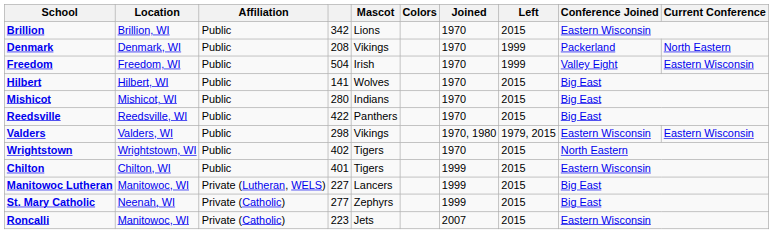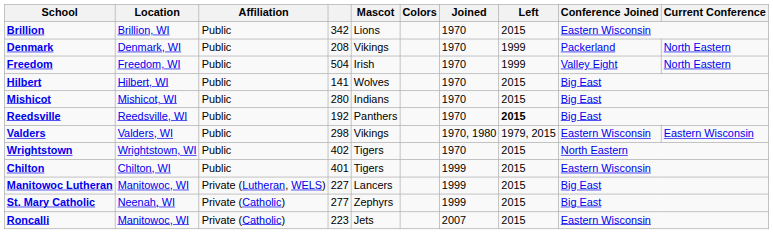 <table class="wikitable sortable">
 <tr>
 <th>School</th>
 <th>Location</th>
 <th>Affiliation</th>
 <th></th>
 <th>Mascot</th>
 <th>Colors</th>
 <th>Joined</th>
 <th>Left</th>
 <th>Conference Joined</th>
 <th>Current Conference</th>
 </tr>
 <tr>
 <td><a href='#'><strong>Brillion</strong></a></td>
 <td><a href='#'>Brillion, WI</a></td>
 <td>Public</td>
 <td>342</td>
 <td>Lions</td>
 <td> </td>
 <td>1970</td>
 <td>2015</td>
 <td colspan="2"><a href='#'>Eastern Wisconsin</a></td>
 </tr>
 <tr>
 <td><a href='#'><strong>Denmark</strong></a></td>
 <td><a href='#'>Denmark, WI</a></td>
 <td>Public</td>
 <td>208</td>
 <td>Vikings</td>
 <td> </td>
 <td>1970</td>
 <td>1999</td>
 <td><a href='#'>Packerland</a></td>
 <td><a href='#'>North Eastern</a></td>
 </tr>
 <tr>
 <td><a href='#'><strong>Freedom</strong></a></td>
 <td><a href='#'>Freedom, WI</a></td>
 <td>Public</td>
 <td>504</td>
 <td>Irish</td>
 <td> </td>
 <td>1970</td>
 <td>1999</td>
 <td><a href='#'>Valley Eight</a></td>
-<td><a href='#'>Eastern Wisconsin</a></td>
+<td><a href='#'>North Eastern</a></td>
 </tr>
 <tr>
 <td><a href='#'><strong>Hilbert</strong></a></td>
 <td><a href='#'>Hilbert, WI</a></td>
 <td>Public</td>
 <td>141</td>
 <td>Wolves</td>
 <td> </td>
 <td>1970</td>
 <td>2015</td>
 <td colspan="2"><a href='#'>Big East</a></td>
 </tr>
 <tr>
 <td><a href='#'><strong>Mishicot</strong></a></td>
 <td><a href='#'>Mishicot, WI</a></td>
 <td>Public</td>
 <td>280</td>
 <td>Indians</td>
 <td> </td>
 <td>1970</td>
 <td>2015</td>
 <td colspan="2"><a href='#'>Big East</a></td>
 </tr>
 <tr>
 <td><a href='#'><strong>Reedsville</strong></a></td>
 <td><a href='#'>Reedsville, WI</a></td>
 <td>Public</td>
-<td>422</td>
+<td>192</td>
 <td>Panthers</td>
 <td> </td>
 <td>1970</td>
-<td>2015</td>
+<td><strong>2015</strong></td>
 <td colspan="2"><a href='#'>Big East</a></td>
 </tr>
 <tr>
 <td><a href='#'><strong>Valders</strong></a></td>
 <td><a href='#'>Valders, WI</a></td>
 <td>Public</td>
 <td>298</td>
 <td>Vikings</td>
 <td> </td>
 <td>1970, 1980</td>
 <td>1979, 2015</td>
 <td><a href='#'>Eastern Wisconsin</a></td>
 <td><a href='#'>Eastern Wisconsin</a></td>
 </tr>
 <tr>
 <td><a href='#'><strong>Wrightstown</strong></a></td>
 <td><a href='#'>Wrightstown, WI</a></td>
 <td>Public</td>
 <td>402</td>
 <td>Tigers</td>
 <td> </td>
 <td>1970</td>
 <td>2015</td>
 <td colspan="2"><a href='#'>North Eastern</a></td>
 </tr>
 <tr>
 <td><a href='#'><strong>Chilton</strong></a></td>
 <td><a href='#'>Chilton, WI</a></td>
 <td>Public</td>
 <td>401</td>
 <td>Tigers</td>
 <td> </td>
 <td>1999</td>
 <td>2015</td>
 <td colspan="2"><a href='#'>Eastern Wisconsin</a></td>
 </tr>
 <tr>
 <td><a href='#'><strong>Manitowoc Lutheran</strong></a></td>
 <td><a href='#'>Manitowoc, WI</a></td>
 <td>Private (<a href='#'>Lutheran</a>, <a href='#'>WELS</a>)</td>
 <td>227</td>
 <td>Lancers</td>
 <td> </td>
 <td>1999</td>
 <td>2015</td>
 <td colspan="2"><a href='#'>Big East</a></td>
 </tr>
 <tr>
 <td><a href='#'><strong>St. Mary Catholic</strong></a></td>
 <td><a href='#'>Neenah, WI</a></td>
 <td>Private (<a href='#'>Catholic</a>)</td>
 <td>277</td>
 <td>Zephyrs</td>
 <td> </td>
 <td>1999</td>
 <td>2015</td>
 <td colspan="2"><a href='#'>Big East</a></td>
 </tr>
 <tr>
 <td><a href='#'><strong>Roncalli</strong></a></td>
 <td><a href='#'>Manitowoc, WI</a></td>
 <td>Private (<a href='#'>Catholic</a>)</td>
 <td>223</td>
 <td>Jets</td>
 <td> </td>
 <td>2007</td>
 <td>2015</td>
 <td colspan="2"><a href='#'>Eastern Wisconsin</a></td>
 </tr>
 </table>
